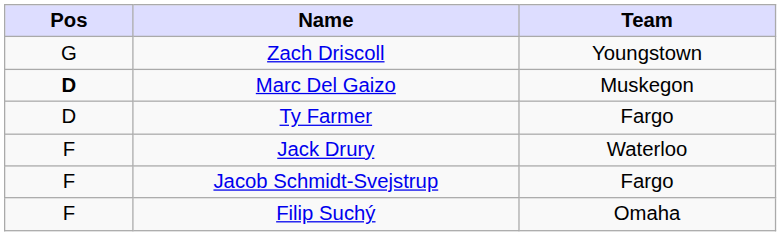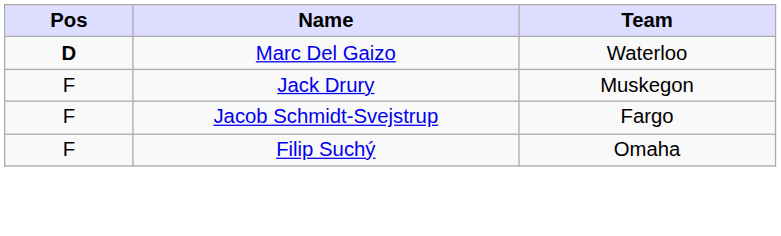 <table class="wikitable" style="text-align:center">
 <tr>
 <th style="background:#ddf; width:10%;">Pos</th>
 <th style="background:#ddf; width:30%;">Name</th>
 <th style="background:#ddf; width:20%;">Team</th>
 </tr>
 <tr>
-<td>G</td>
-<td><a href='#'>Zach Driscoll</a></td>
-<td>Youngstown</td>
-</tr>
-<tr>
 <td><strong>D</strong></td>
 <td><a href='#'>Marc Del Gaizo</a></td>
-<td>Muskegon</td>
-</tr>
-<tr>
-<td>D</td>
-<td><a href='#'>Ty Farmer</a></td>
-<td>Fargo</td>
+<td>Waterloo</td>
 </tr>
 <tr>
 <td>F</td>
 <td><a href='#'>Jack Drury</a></td>
-<td>Waterloo</td>
+<td>Muskegon</td>
 </tr>
 <tr>
 <td>F</td>
 <td><a href='#'>Jacob Schmidt-Svejstrup</a></td>
 <td>Fargo</td>
 </tr>
 <tr>
 <td>F</td>
 <td><a href='#'>Filip Suchý</a></td>
 <td>Omaha</td>
 </tr>
 </table>
